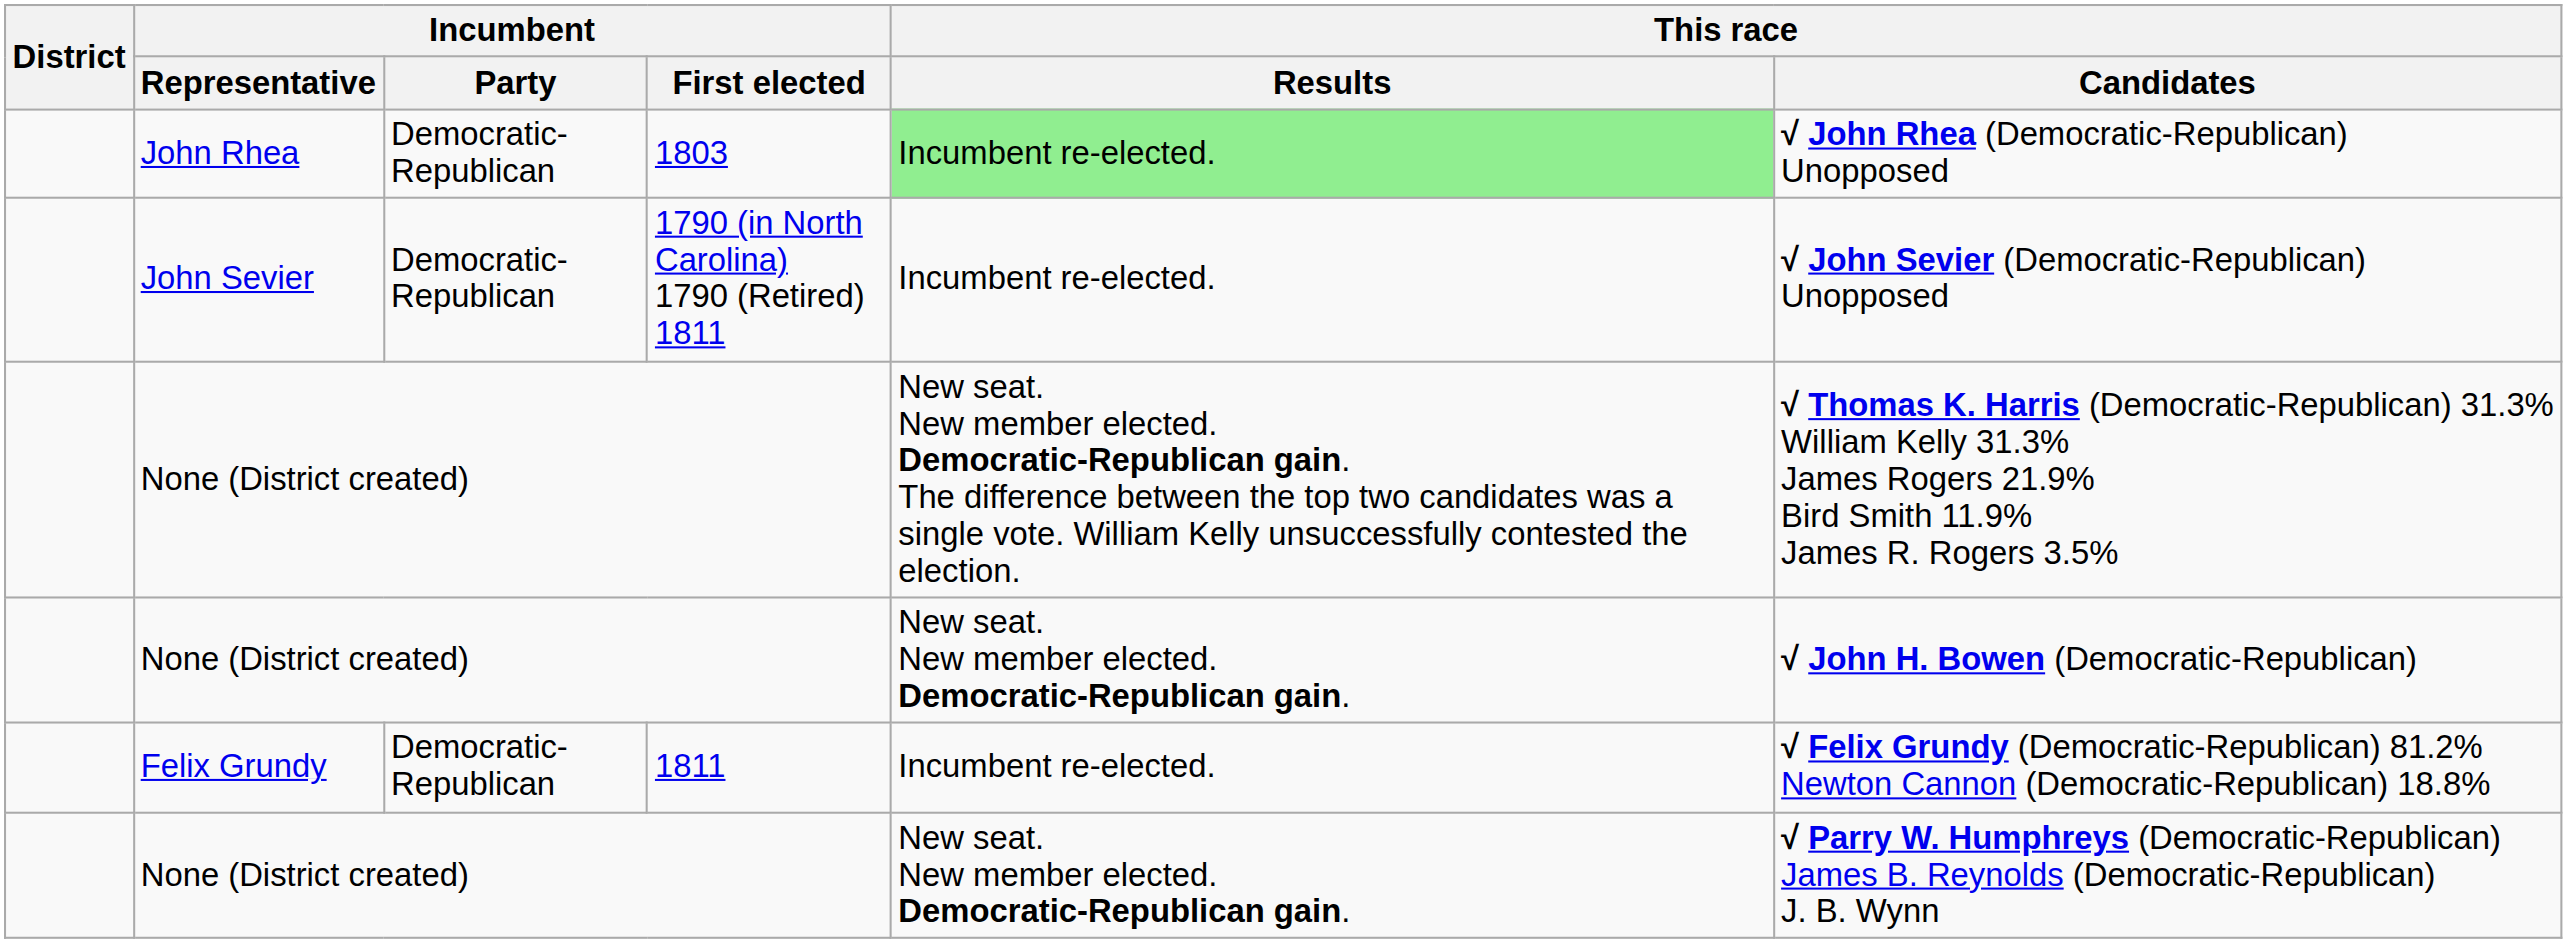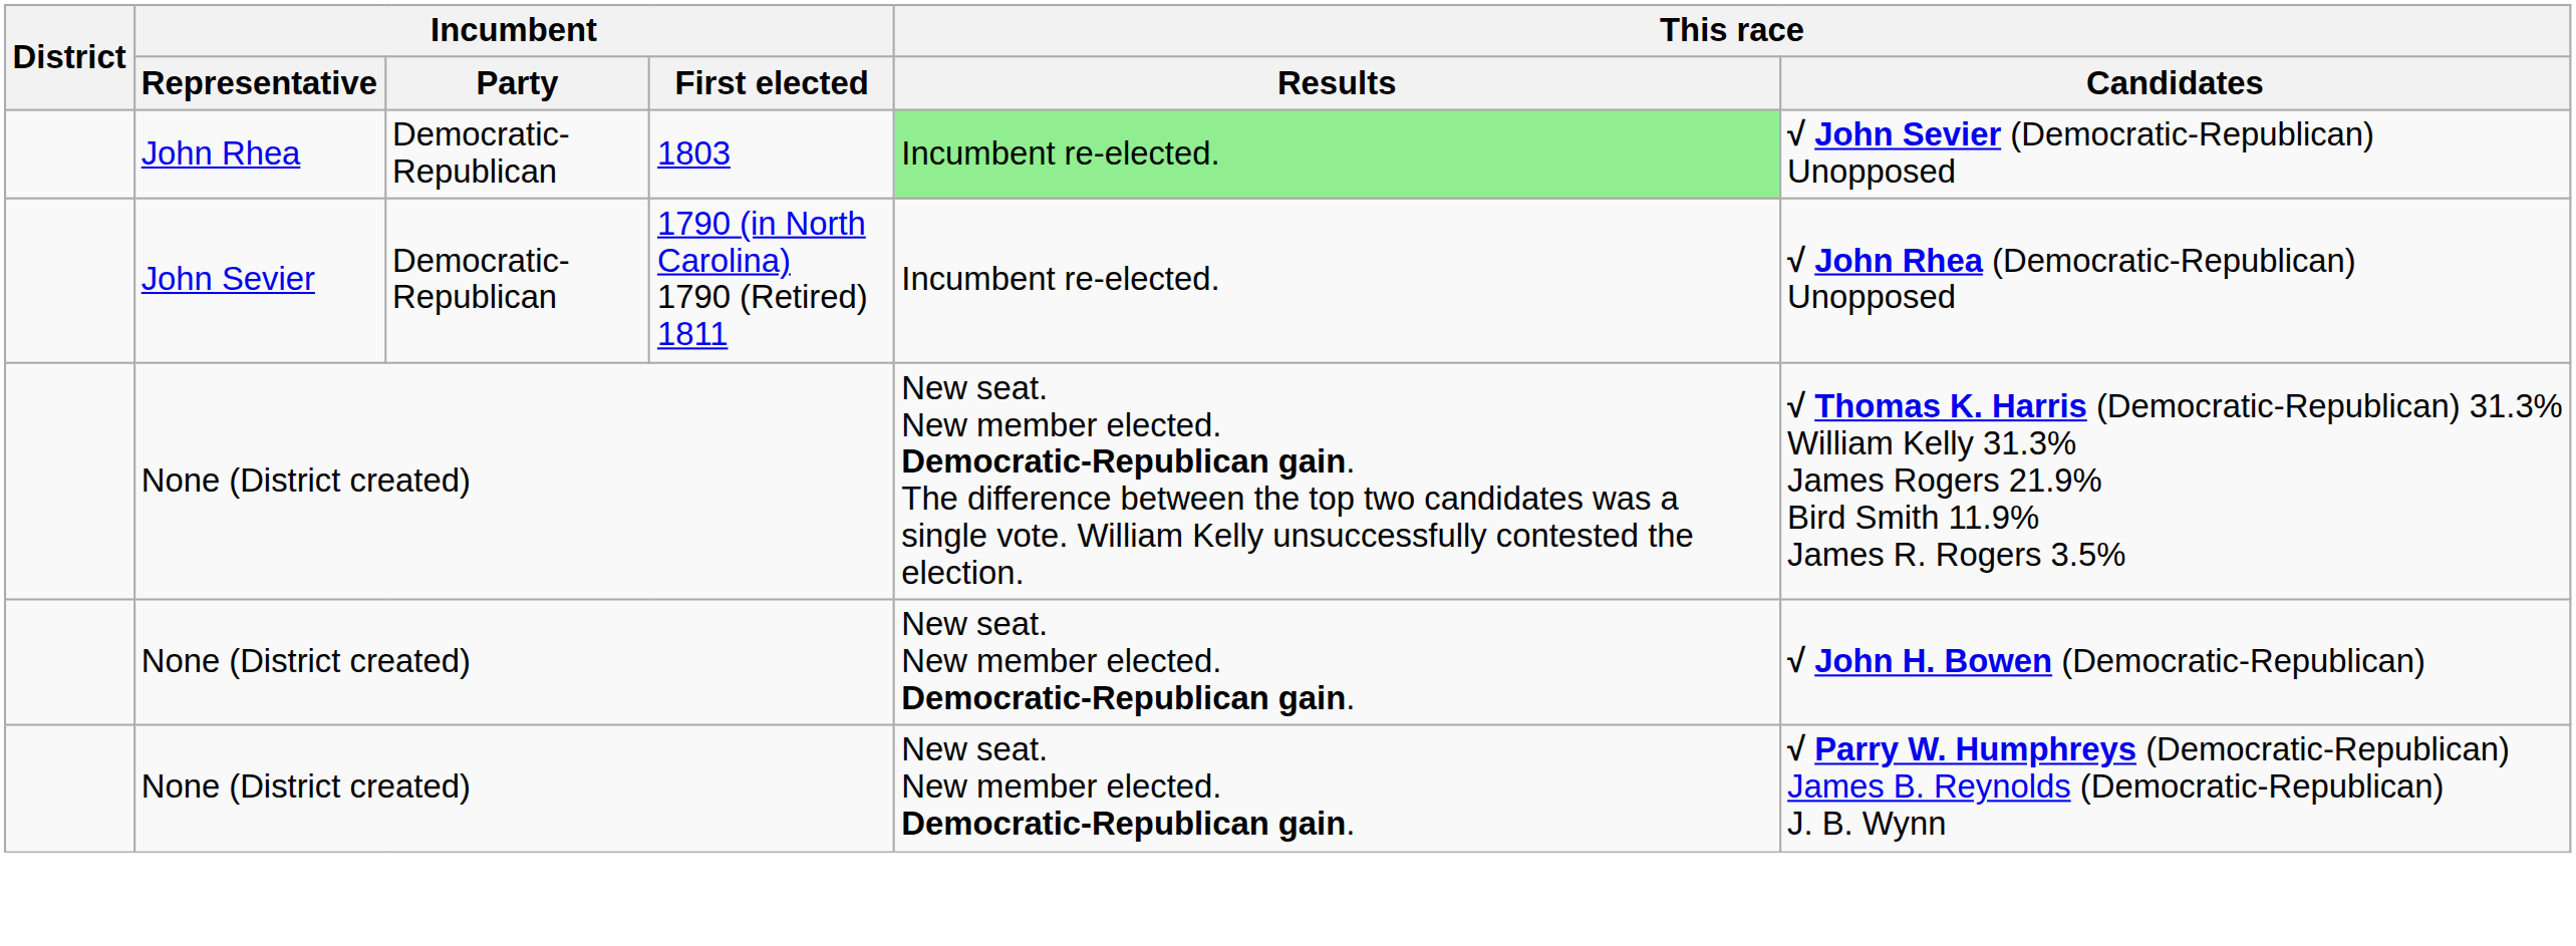 <table class=wikitable>
 <tr>
 <th rowspan=2>District</th>
 <th colspan=3>Incumbent</th>
 <th colspan=2>This race</th>
 </tr>
 <tr>
 <th>Representative</th>
 <th>Party</th>
 <th>First elected</th>
 <th>Results</th>
 <th>Candidates</th>
 </tr>
 <tr>
 <td></td>
 <td><a href='#'>John Rhea</a></td>
 <td>Democratic-Republican</td>
 <td><a href='#'>1803</a></td>
 <td style="background: lightgreen;">Incumbent re-elected.</td>
-<td nowrap><strong>√ <a href='#'>John Rhea</a></strong> (Democratic-Republican)<br>Unopposed</td>
+<td nowrap><strong>√ <a href='#'>John Sevier</a></strong> (Democratic-Republican)<br>Unopposed</td>
 </tr>
 <tr>
 <td></td>
 <td><a href='#'>John Sevier</a></td>
 <td>Democratic-Republican</td>
 <td><a href='#'>1790 (in North Carolina)</a><br>1790 (Retired)<br><a href='#'>1811</a></td>
 <td>Incumbent re-elected.</td>
-<td nowrap><strong>√ <a href='#'>John Sevier</a></strong> (Democratic-Republican)<br>Unopposed</td>
+<td nowrap><strong>√ <a href='#'>John Rhea</a></strong> (Democratic-Republican)<br>Unopposed</td>
 </tr>
 <tr>
 <td></td>
 <td colspan=3>None (District created)</td>
 <td>New seat.<br>New member elected.<br><strong>Democratic-Republican gain</strong>.<br>The difference between the top two candidates was a single vote. William Kelly unsuccessfully contested the election.</td>
 <td nowrap><strong>√ <a href='#'>Thomas K. Harris</a></strong> (Democratic-Republican) 31.3%<br>William Kelly 31.3%<br>James Rogers 21.9%<br>Bird Smith 11.9%<br>James R. Rogers 3.5%</td>
 </tr>
 <tr>
 <td></td>
 <td colspan=3>None (District created)</td>
 <td>New seat.<br>New member elected.<br><strong>Democratic-Republican gain</strong>.</td>
 <td nowrap><strong>√ <a href='#'>John H. Bowen</a></strong> (Democratic-Republican)</td>
 </tr>
 <tr>
 <td></td>
-<td><a href='#'>Felix Grundy</a><br></td>
-<td>Democratic-Republican</td>
-<td><a href='#'>1811</a></td>
-<td>Incumbent re-elected.</td>
-<td nowrap><strong>√ <a href='#'>Felix Grundy</a></strong> (Democratic-Republican) 81.2%<br><a href='#'>Newton Cannon</a> (Democratic-Republican) 18.8%</td>
-</tr>
-<tr>
-<td></td>
 <td colspan=3>None (District created)</td>
 <td>New seat.<br>New member elected.<br><strong>Democratic-Republican gain</strong>.</td>
 <td nowrap><strong>√ <a href='#'>Parry W. Humphreys</a></strong> (Democratic-Republican)<br><a href='#'>James B. Reynolds</a> (Democratic-Republican)<br>J. B. Wynn</td>
 </tr>
 </table>
